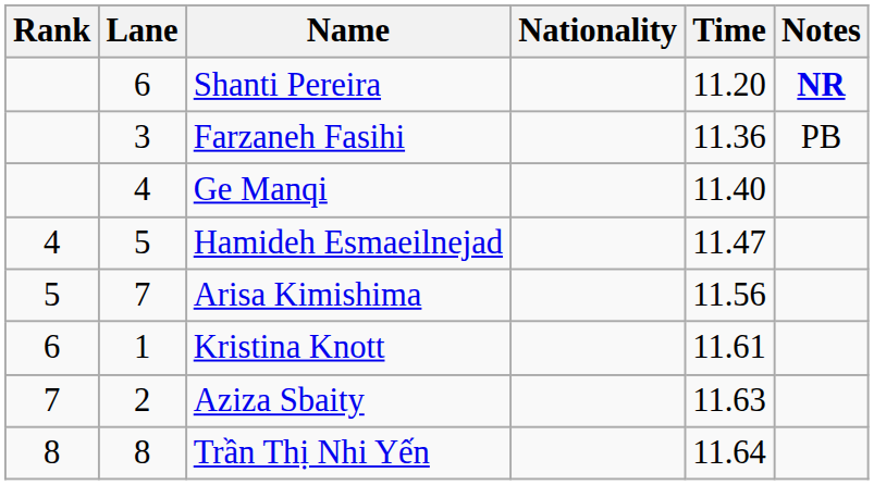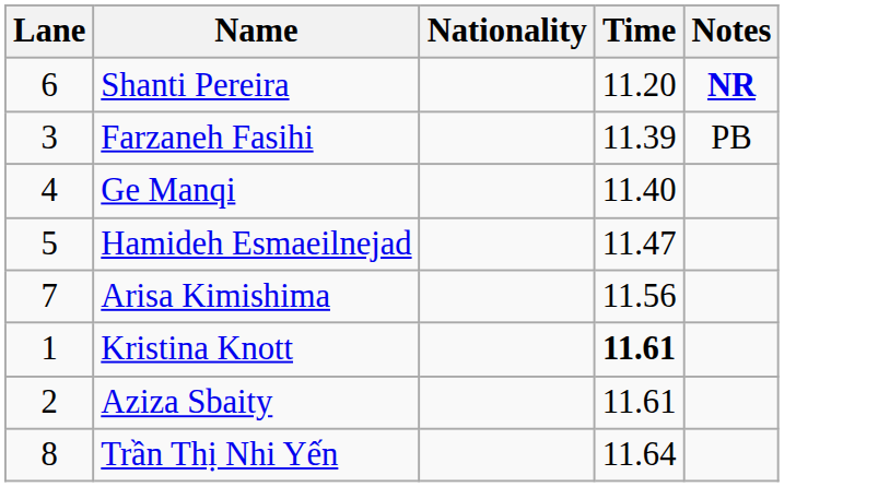 <table class="wikitable sortable" style="text-align:center">
 <tr>
-<th>Rank</th>
 <th>Lane</th>
 <th>Name</th>
 <th>Nationality</th>
 <th>Time</th>
 <th>Notes</th>
 </tr>
 <tr>
-<td></td>
 <td>6</td>
 <td align=left><a href='#'>Shanti Pereira</a></td>
 <td align=left></td>
 <td>11.20</td>
 <td><strong><a href='#'>NR</a></strong></td>
 </tr>
 <tr>
-<td></td>
 <td>3</td>
 <td align=left><a href='#'>Farzaneh Fasihi</a></td>
 <td align=left></td>
-<td>11.36</td>
+<td>11.39</td>
 <td>PB</td>
 </tr>
 <tr>
-<td></td>
 <td>4</td>
 <td align=left><a href='#'>Ge Manqi</a></td>
 <td align=left></td>
 <td>11.40</td>
 <td></td>
 </tr>
 <tr>
-<td>4</td>
 <td>5</td>
 <td align=left><a href='#'>Hamideh Esmaeilnejad</a></td>
 <td align=left></td>
 <td>11.47</td>
 <td></td>
 </tr>
 <tr>
-<td>5</td>
 <td>7</td>
 <td align=left><a href='#'>Arisa Kimishima</a></td>
 <td align=left></td>
 <td>11.56</td>
 <td></td>
 </tr>
 <tr>
-<td>6</td>
 <td>1</td>
 <td align=left><a href='#'>Kristina Knott</a></td>
+<td align=left></td>
+<td><strong>11.61</strong></td>
+<td></td>
+</tr>
+<tr>
+<td>2</td>
+<td align=left><a href='#'>Aziza Sbaity</a></td>
 <td align=left></td>
 <td>11.61</td>
 <td></td>
 </tr>
 <tr>
-<td>7</td>
-<td>2</td>
-<td align=left><a href='#'>Aziza Sbaity</a></td>
-<td align=left></td>
-<td>11.63</td>
-<td></td>
-</tr>
-<tr>
-<td>8</td>
 <td>8</td>
 <td align=left><a href='#'>Trần Thị Nhi Yến</a></td>
 <td align=left></td>
 <td>11.64</td>
 <td></td>
 </tr>
 </table>
